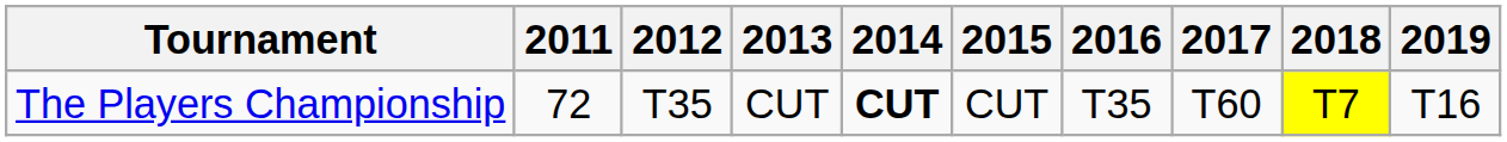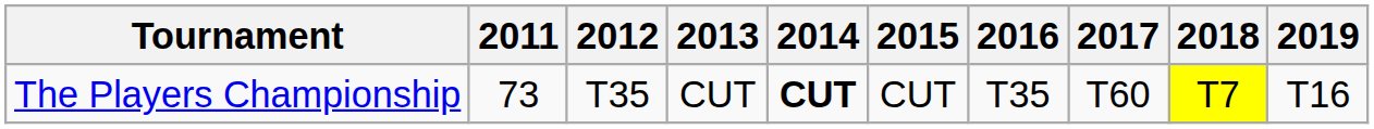 <table class="wikitable" style="font-size:95%;text-align:center;">
 <tr>
 <th>Tournament</th>
 <th>2011</th>
 <th>2012</th>
 <th>2013</th>
 <th>2014</th>
 <th>2015</th>
 <th>2016</th>
 <th>2017</th>
 <th>2018</th>
 <th>2019</th>
 </tr>
 <tr>
 <td align=left><a href='#'>The Players Championship</a></td>
-<td>72</td>
+<td>73</td>
 <td>T35</td>
 <td>CUT</td>
 <td><strong>CUT</strong></td>
 <td>CUT</td>
 <td>T35</td>
 <td>T60</td>
 <td style="background:yellow;">T7</td>
 <td>T16</td>
 </tr>
 </table>
